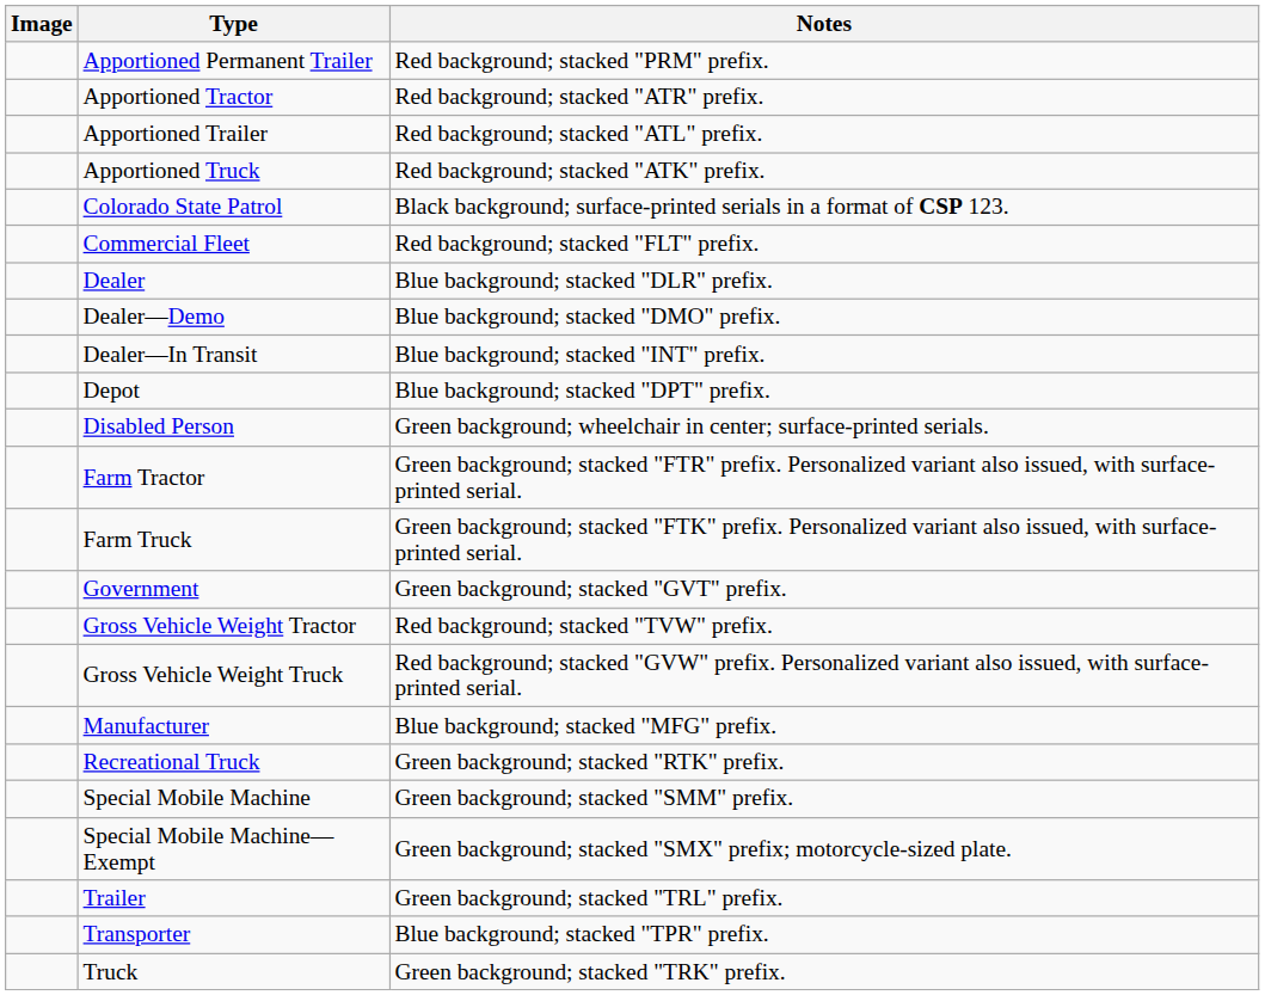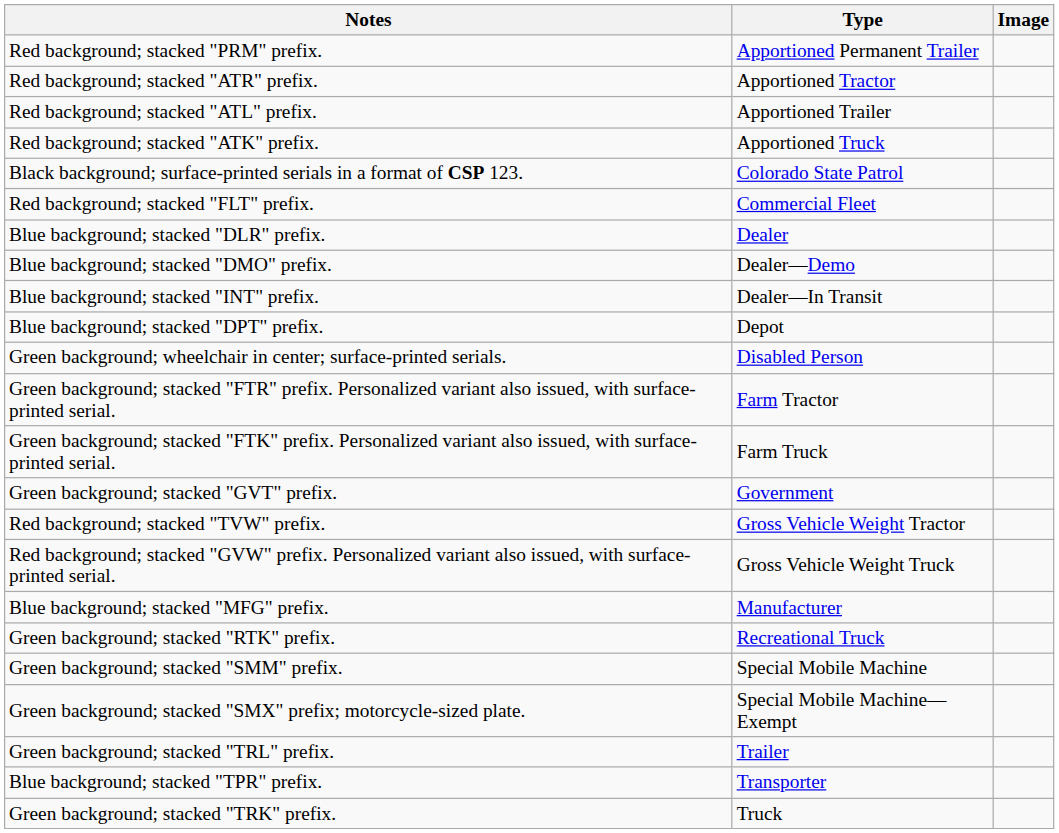 <table class="wikitable">
 <tr>
+<th>Notes</th>
+<th>Type</th>
 <th>Image</th>
-<th>Type</th>
-<th>Notes</th>
 </tr>
 <tr>
+<td>Red background; stacked "PRM" prefix.</td>
+<td><a href='#'>Apportioned</a> Permanent <a href='#'>Trailer</a></td>
 <td></td>
-<td><a href='#'>Apportioned</a> Permanent <a href='#'>Trailer</a></td>
-<td>Red background; stacked "PRM" prefix.</td>
 </tr>
 <tr>
+<td>Red background; stacked "ATR" prefix.</td>
+<td>Apportioned <a href='#'>Tractor</a></td>
 <td></td>
-<td>Apportioned <a href='#'>Tractor</a></td>
-<td>Red background; stacked "ATR" prefix.</td>
 </tr>
 <tr>
+<td>Red background; stacked "ATL" prefix.</td>
+<td>Apportioned Trailer</td>
 <td></td>
-<td>Apportioned Trailer</td>
-<td>Red background; stacked "ATL" prefix.</td>
 </tr>
 <tr>
+<td>Red background; stacked "ATK" prefix.</td>
+<td>Apportioned <a href='#'>Truck</a></td>
 <td></td>
-<td>Apportioned <a href='#'>Truck</a></td>
-<td>Red background; stacked "ATK" prefix.</td>
 </tr>
 <tr>
+<td>Black background; surface-printed serials in a format of <strong>CSP</strong> 123.</td>
+<td><a href='#'>Colorado State Patrol</a></td>
 <td></td>
-<td><a href='#'>Colorado State Patrol</a></td>
-<td>Black background; surface-printed serials in a format of <strong>CSP</strong> 123.</td>
 </tr>
 <tr>
+<td>Red background; stacked "FLT" prefix.</td>
+<td><a href='#'>Commercial Fleet</a></td>
 <td></td>
-<td><a href='#'>Commercial Fleet</a></td>
-<td>Red background; stacked "FLT" prefix.</td>
 </tr>
 <tr>
+<td>Blue background; stacked "DLR" prefix.</td>
+<td><a href='#'>Dealer</a></td>
 <td></td>
-<td><a href='#'>Dealer</a></td>
-<td>Blue background; stacked "DLR" prefix.</td>
 </tr>
 <tr>
+<td>Blue background; stacked "DMO" prefix.</td>
+<td>Dealer—<a href='#'>Demo</a></td>
 <td></td>
-<td>Dealer—<a href='#'>Demo</a></td>
-<td>Blue background; stacked "DMO" prefix.</td>
 </tr>
 <tr>
+<td>Blue background; stacked "INT" prefix.</td>
+<td>Dealer—In Transit</td>
 <td></td>
-<td>Dealer—In Transit</td>
-<td>Blue background; stacked "INT" prefix.</td>
 </tr>
 <tr>
+<td>Blue background; stacked "DPT" prefix.</td>
+<td>Depot</td>
 <td></td>
-<td>Depot</td>
-<td>Blue background; stacked "DPT" prefix.</td>
 </tr>
 <tr>
+<td>Green background; wheelchair in center; surface-printed serials.</td>
+<td><a href='#'>Disabled Person</a></td>
 <td></td>
-<td><a href='#'>Disabled Person</a></td>
-<td>Green background; wheelchair in center; surface-printed serials.</td>
 </tr>
 <tr>
+<td>Green background; stacked "FTR" prefix. Personalized variant also issued, with surface-printed serial.</td>
+<td><a href='#'>Farm</a> Tractor</td>
 <td></td>
-<td><a href='#'>Farm</a> Tractor</td>
-<td>Green background; stacked "FTR" prefix. Personalized variant also issued, with surface-printed serial.</td>
 </tr>
 <tr>
+<td>Green background; stacked "FTK" prefix. Personalized variant also issued, with surface-printed serial.</td>
+<td>Farm Truck</td>
 <td></td>
-<td>Farm Truck</td>
-<td>Green background; stacked "FTK" prefix. Personalized variant also issued, with surface-printed serial.</td>
 </tr>
 <tr>
+<td>Green background; stacked "GVT" prefix.</td>
+<td><a href='#'>Government</a></td>
 <td></td>
-<td><a href='#'>Government</a></td>
-<td>Green background; stacked "GVT" prefix.</td>
 </tr>
 <tr>
+<td>Red background; stacked "TVW" prefix.</td>
+<td><a href='#'>Gross Vehicle Weight</a> Tractor</td>
 <td></td>
-<td><a href='#'>Gross Vehicle Weight</a> Tractor</td>
-<td>Red background; stacked "TVW" prefix.</td>
 </tr>
 <tr>
+<td>Red background; stacked "GVW" prefix. Personalized variant also issued, with surface-printed serial.</td>
+<td>Gross Vehicle Weight Truck</td>
 <td></td>
-<td>Gross Vehicle Weight Truck</td>
-<td>Red background; stacked "GVW" prefix. Personalized variant also issued, with surface-printed serial.</td>
 </tr>
 <tr>
+<td>Blue background; stacked "MFG" prefix.</td>
+<td><a href='#'>Manufacturer</a></td>
 <td></td>
-<td><a href='#'>Manufacturer</a></td>
-<td>Blue background; stacked "MFG" prefix.</td>
 </tr>
 <tr>
+<td>Green background; stacked "RTK" prefix.</td>
+<td><a href='#'>Recreational Truck</a></td>
 <td></td>
-<td><a href='#'>Recreational Truck</a></td>
-<td>Green background; stacked "RTK" prefix.</td>
 </tr>
 <tr>
+<td>Green background; stacked "SMM" prefix.</td>
+<td>Special Mobile Machine</td>
 <td></td>
-<td>Special Mobile Machine</td>
-<td>Green background; stacked "SMM" prefix.</td>
 </tr>
 <tr>
+<td>Green background; stacked "SMX" prefix; motorcycle-sized plate.</td>
+<td>Special Mobile Machine—Exempt</td>
 <td></td>
-<td>Special Mobile Machine—Exempt</td>
-<td>Green background; stacked "SMX" prefix; motorcycle-sized plate.</td>
 </tr>
 <tr>
+<td>Green background; stacked "TRL" prefix.</td>
+<td><a href='#'>Trailer</a></td>
 <td></td>
-<td><a href='#'>Trailer</a></td>
-<td>Green background; stacked "TRL" prefix.</td>
 </tr>
 <tr>
+<td>Blue background; stacked "TPR" prefix.</td>
+<td><a href='#'>Transporter</a></td>
 <td></td>
-<td><a href='#'>Transporter</a></td>
-<td>Blue background; stacked "TPR" prefix.</td>
 </tr>
 <tr>
+<td>Green background; stacked "TRK" prefix.</td>
+<td>Truck</td>
 <td></td>
-<td>Truck</td>
-<td>Green background; stacked "TRK" prefix.</td>
 </tr>
 </table>
